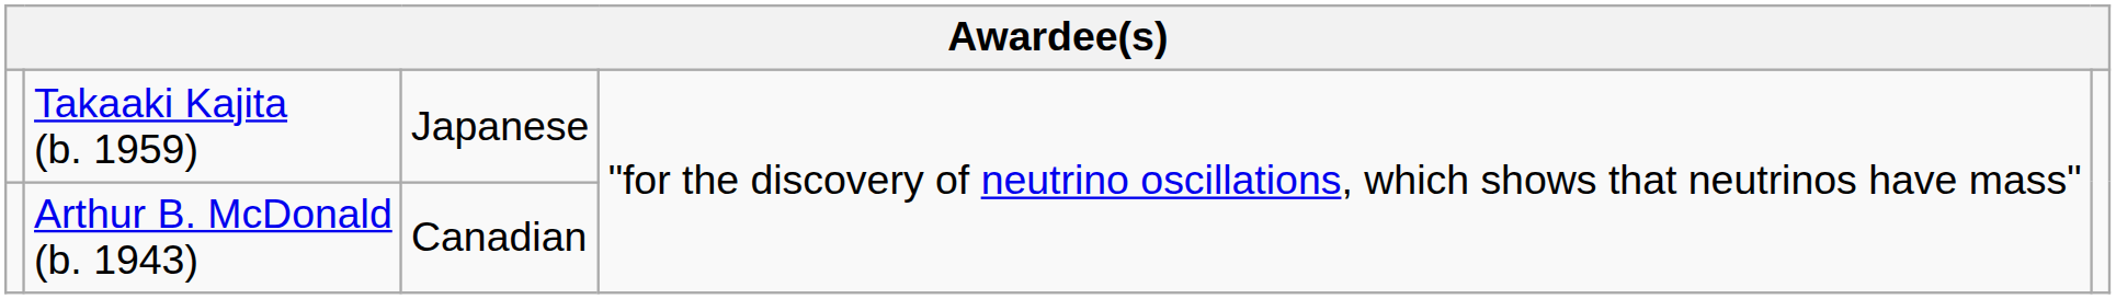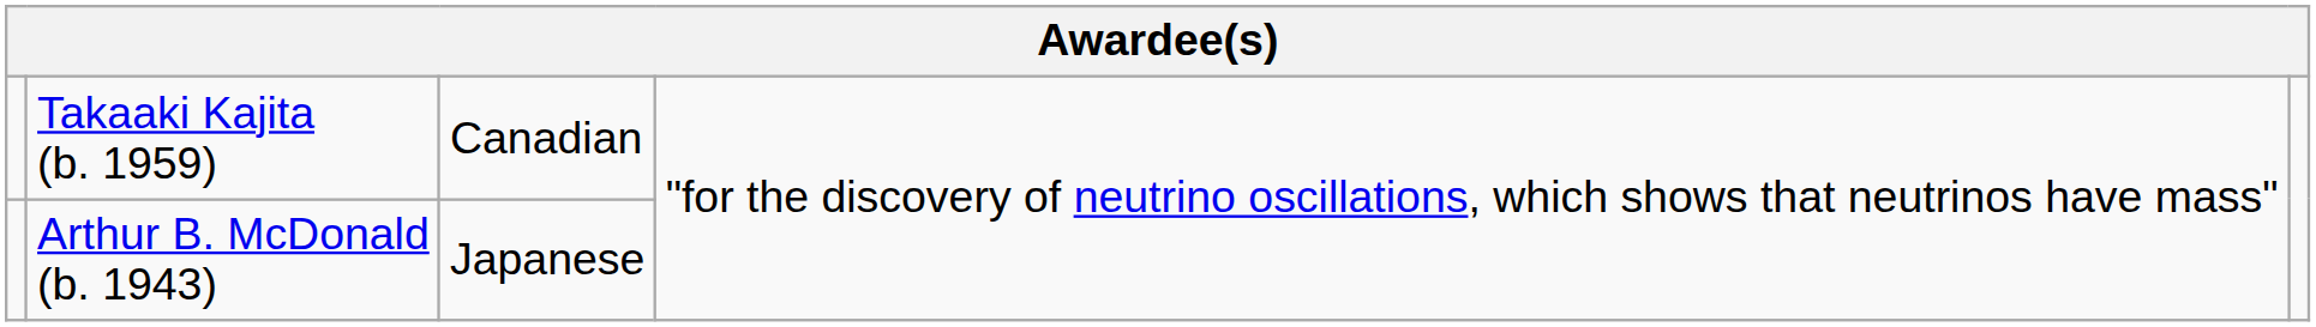 <table class="wikitable">
 <tr>
 <th colspan="5">Awardee(s)</th>
 </tr>
 <tr>
 <td></td>
 <td><a href='#'>Takaaki Kajita</a><br>(b. 1959)</td>
-<td> Japanese</td>
+<td> Canadian</td>
 <td rowspan="2">"for the discovery of <a href='#'>neutrino oscillations</a>, which shows that neutrinos have mass"</td>
 <td rowspan="2"></td>
 </tr>
 <tr>
 <td></td>
 <td><a href='#'>Arthur B. McDonald</a><br>(b. 1943)</td>
-<td> Canadian</td>
+<td> Japanese</td>
 </tr>
 </table>
